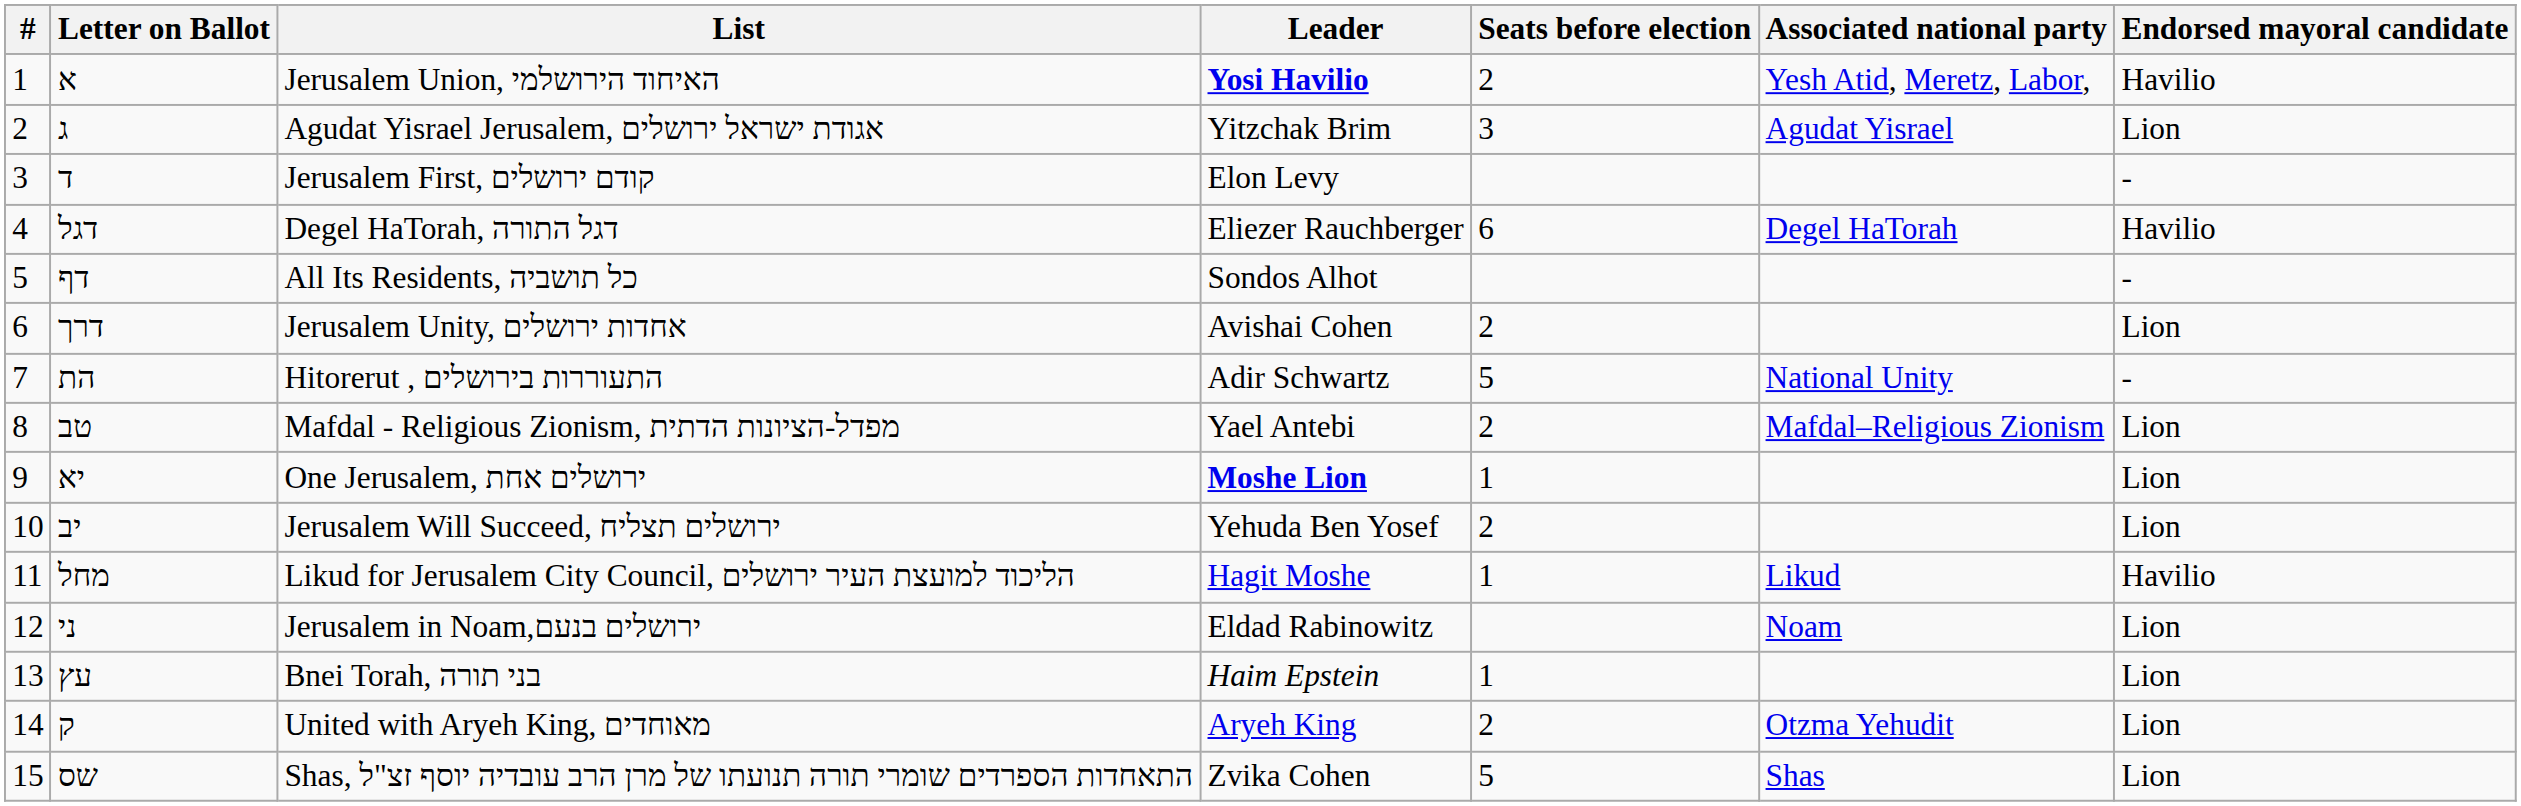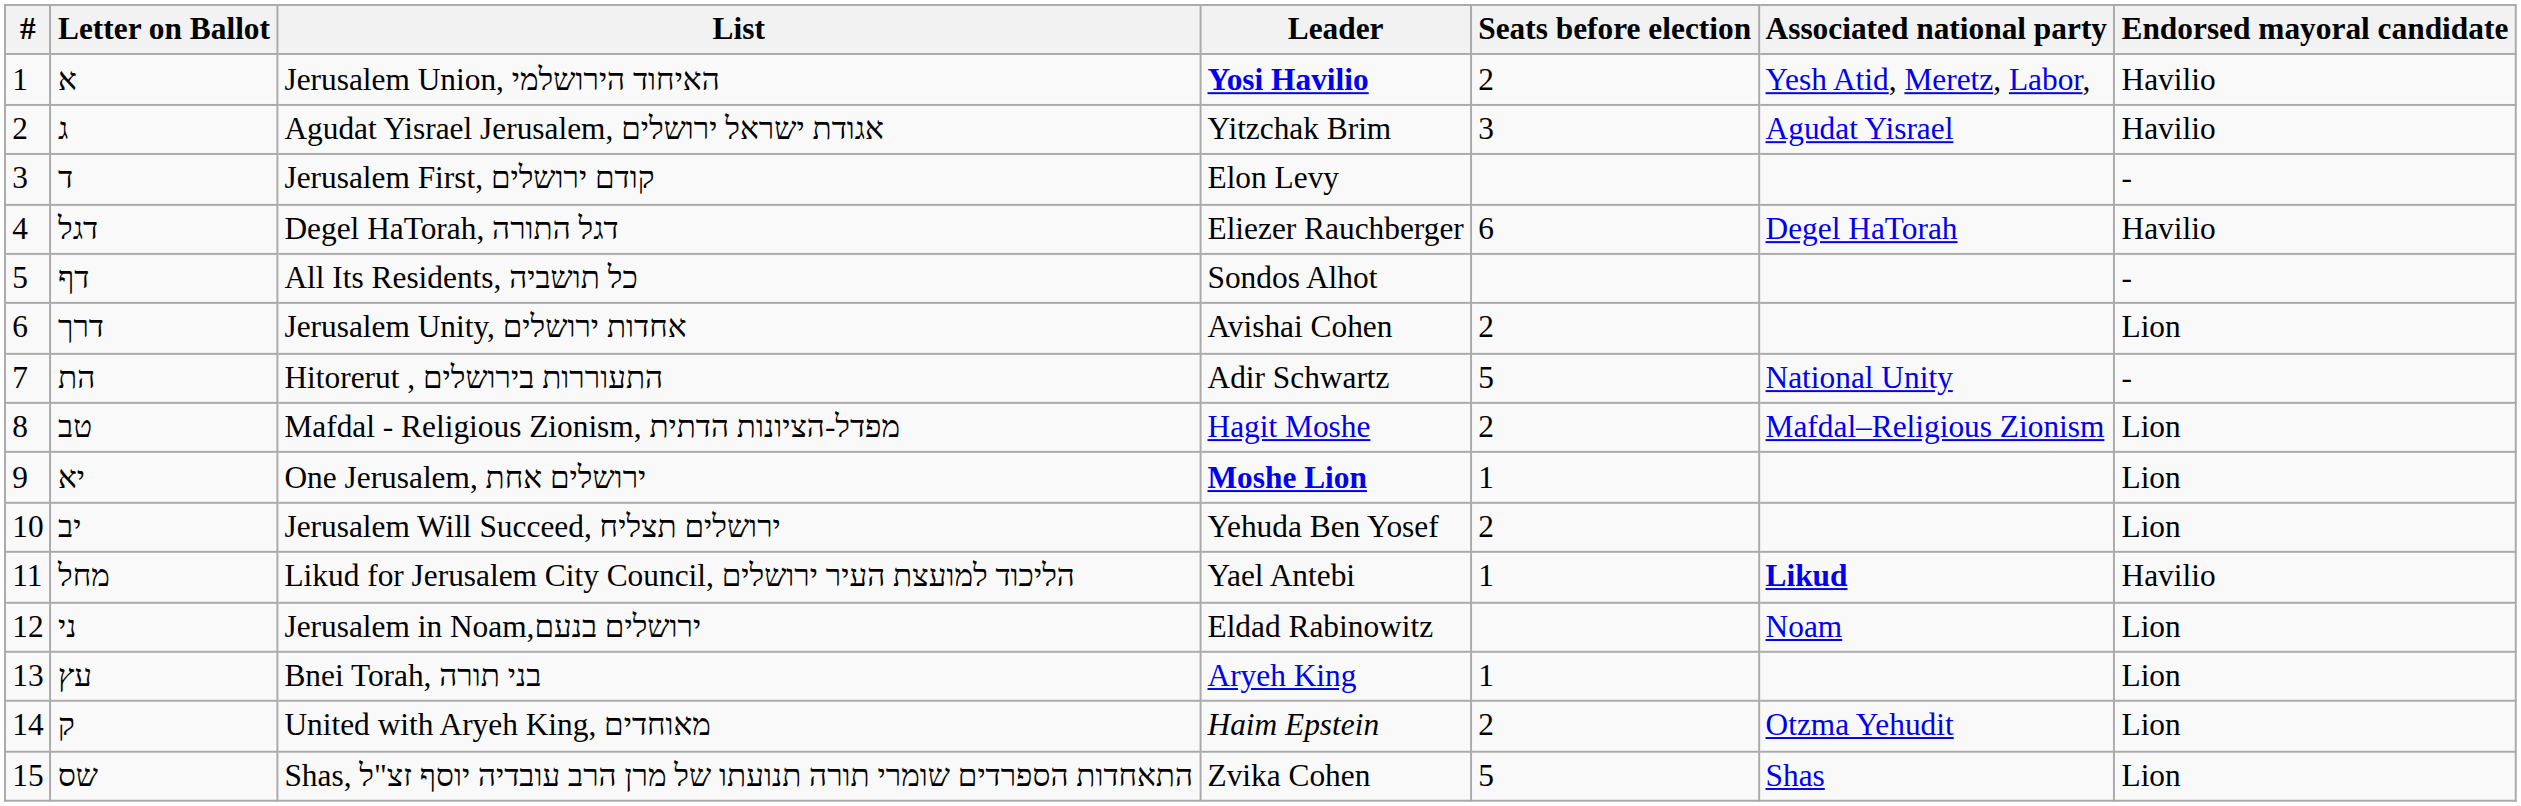 <table class="wikitable">
 <tr>
 <th>#</th>
 <th>Letter on Ballot</th>
 <th>List</th>
 <th>Leader</th>
 <th>Seats before election</th>
 <th>Associated national party</th>
 <th>Endorsed mayoral candidate</th>
 </tr>
 <tr>
 <td>1</td>
 <td>א</td>
 <td>Jerusalem Union, האיחוד הירושלמי</td>
 <td><strong><a href='#'>Yosi Havilio</a></strong></td>
 <td>2</td>
 <td><a href='#'>Yesh Atid</a>, <a href='#'>Meretz</a>, <a href='#'>Labor</a>, </td>
 <td>Havilio</td>
 </tr>
 <tr>
 <td>2</td>
 <td>ג</td>
 <td>Agudat Yisrael Jerusalem, אגודת ישראל ירושלים</td>
 <td>Yitzchak Brim</td>
 <td>3</td>
 <td><a href='#'>Agudat Yisrael</a></td>
-<td>Lion</td>
+<td>Havilio</td>
 </tr>
 <tr>
 <td>3</td>
 <td>ד</td>
 <td>Jerusalem First, קודם ירושלים</td>
 <td>Elon Levy</td>
 <td></td>
 <td></td>
 <td>-</td>
 </tr>
 <tr>
 <td>4</td>
 <td>דגל</td>
 <td>Degel HaTorah, דגל התורה</td>
 <td>Eliezer Rauchberger</td>
 <td>6</td>
 <td><a href='#'>Degel HaTorah</a></td>
 <td>Havilio</td>
 </tr>
 <tr>
 <td>5</td>
 <td>דף</td>
 <td>All Its Residents, כל תושביה</td>
 <td>Sondos Alhot</td>
 <td></td>
 <td></td>
 <td>-</td>
 </tr>
 <tr>
 <td>6</td>
 <td>דרך</td>
 <td>Jerusalem Unity, אחדות ירושלים</td>
 <td>Avishai Cohen</td>
 <td>2</td>
 <td></td>
 <td>Lion</td>
 </tr>
 <tr>
 <td>7</td>
 <td>הת</td>
 <td>Hitorerut , התעוררות בירושלים</td>
 <td>Adir Schwartz</td>
 <td>5</td>
 <td><a href='#'>National Unity</a></td>
 <td>-</td>
 </tr>
 <tr>
 <td>8</td>
 <td>טב</td>
 <td>Mafdal - Religious Zionism, מפדל-הציונות הדתית</td>
-<td>Yael Antebi</td>
+<td><a href='#'>Hagit Moshe</a></td>
 <td>2</td>
 <td><a href='#'>Mafdal–Religious Zionism</a></td>
 <td>Lion</td>
 </tr>
 <tr>
 <td>9</td>
 <td>יא</td>
 <td>One Jerusalem, ירושלים אחת</td>
 <td><strong><a href='#'>Moshe Lion</a></strong></td>
 <td>1</td>
 <td></td>
 <td>Lion</td>
 </tr>
 <tr>
 <td>10</td>
 <td>יב</td>
 <td>Jerusalem Will Succeed, ירושלים תצליח</td>
 <td>Yehuda Ben Yosef</td>
 <td>2</td>
 <td></td>
 <td>Lion</td>
 </tr>
 <tr>
 <td>11</td>
 <td>מחל</td>
 <td>Likud for Jerusalem City Council, הליכוד למועצת העיר ירושלים</td>
-<td><a href='#'>Hagit Moshe</a></td>
+<td>Yael Antebi</td>
 <td>1</td>
-<td><a href='#'>Likud</a></td>
+<td><strong><a href='#'>Likud</a></strong></td>
 <td>Havilio</td>
 </tr>
 <tr>
 <td>12</td>
 <td>ני</td>
 <td>Jerusalem in Noam,ירושלים בנעם</td>
 <td>Eldad Rabinowitz</td>
 <td></td>
 <td><a href='#'>Noam</a></td>
 <td>Lion</td>
 </tr>
 <tr>
 <td>13</td>
 <td>עץ</td>
 <td>Bnei Torah, בני תורה</td>
-<td><em>Haim Epstein</em></td>
+<td><a href='#'>Aryeh King</a></td>
 <td>1</td>
 <td></td>
 <td>Lion</td>
 </tr>
 <tr>
 <td>14</td>
 <td>ק</td>
 <td>United with Aryeh King, מאוחדים</td>
-<td><a href='#'>Aryeh King</a></td>
+<td><em>Haim Epstein</em></td>
 <td>2</td>
 <td><a href='#'>Otzma Yehudit</a></td>
 <td>Lion</td>
 </tr>
 <tr>
 <td>15</td>
 <td>שס</td>
 <td>Shas, התאחדות הספרדים שומרי תורה תנועתו של מרן הרב עובדיה יוסף זצ"ל</td>
 <td>Zvika Cohen</td>
 <td>5</td>
 <td><a href='#'>Shas</a></td>
 <td>Lion</td>
 </tr>
 </table>
